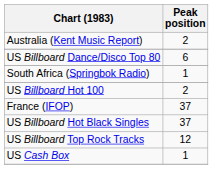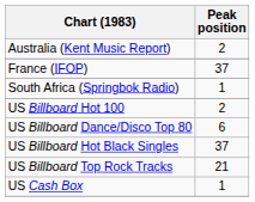 <table class="wikitable sortable">
 <tr>
 <th>Chart (1983)</th>
 <th>Peak<br>position</th>
 </tr>
 <tr>
 <td>Australia (<a href='#'>Kent Music Report</a>)</td>
 <td align="center">2</td>
 </tr>
 <tr>
 </tr>
 <tr>
 </tr>
 <tr>
 </tr>
 <tr>
-<td>US <em>Billboard</em> <a href='#'>Dance/Disco Top 80</a></td>
-<td align="center">6</td>
+<td>France (<a href='#'>IFOP</a>)</td>
+<td align="center">37</td>
 </tr>
 <tr>
 </tr>
 <tr>
 </tr>
 <tr>
 </tr>
 <tr>
 </tr>
 <tr>
 <td>South Africa (<a href='#'>Springbok Radio</a>)</td>
 <td align="center">1</td>
 </tr>
 <tr>
 </tr>
 <tr>
 </tr>
 <tr>
 </tr>
 <tr>
 <td>US <a href='#'><em>Billboard</em> Hot 100</a></td>
 <td align="center">2</td>
 </tr>
 <tr>
-<td>France (<a href='#'>IFOP</a>)</td>
-<td align="center">37</td>
+<td>US <em>Billboard</em> <a href='#'>Dance/Disco Top 80</a></td>
+<td align="center">6</td>
 </tr>
 <tr>
 <td>US <em>Billboard</em> <a href='#'>Hot Black Singles</a></td>
 <td align="center">37</td>
 </tr>
 <tr>
 <td>US <em>Billboard</em> <a href='#'>Top Rock Tracks</a></td>
-<td align="center">12</td>
+<td align="center">21</td>
 </tr>
 <tr>
 <td>US <em><a href='#'>Cash Box</a></em></td>
 <td align="center">1</td>
 </tr>
 <tr>
 </tr>
 </table>
